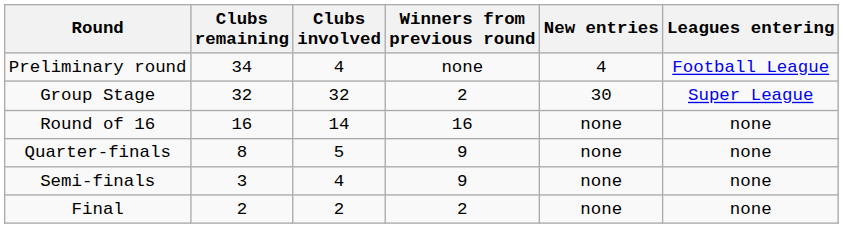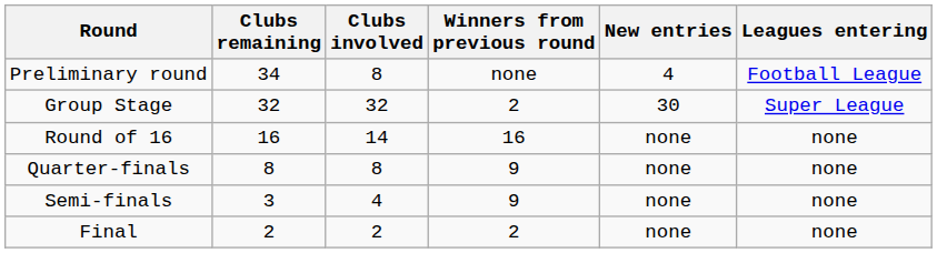 <table class="wikitable" style="text-align:center">
 <tr>
 <th>Round</th>
 <th>Clubs<br>remaining</th>
 <th>Clubs<br>involved</th>
 <th>Winners from <br>previous round</th>
 <th>New entries</th>
 <th>Leagues entering</th>
 </tr>
 <tr>
 <td>Preliminary round</td>
 <td>34</td>
-<td>4</td>
+<td>8</td>
 <td>none</td>
 <td>4</td>
 <td><a href='#'>Football League</a></td>
 </tr>
 <tr>
 <td>Group Stage</td>
 <td>32</td>
 <td>32</td>
 <td>2</td>
 <td>30</td>
 <td><a href='#'>Super League</a></td>
 </tr>
 <tr>
 <td>Round of 16</td>
 <td>16</td>
 <td>14</td>
 <td>16</td>
 <td>none</td>
 <td>none</td>
 </tr>
 <tr>
 <td>Quarter-finals</td>
 <td>8</td>
-<td>5</td>
+<td>8</td>
 <td>9</td>
 <td>none</td>
 <td>none</td>
 </tr>
 <tr>
 <td>Semi-finals</td>
 <td>3</td>
 <td>4</td>
 <td>9</td>
 <td>none</td>
 <td>none</td>
 </tr>
 <tr>
 <td>Final</td>
 <td>2</td>
 <td>2</td>
 <td>2</td>
 <td>none</td>
 <td>none</td>
 </tr>
 </table>
